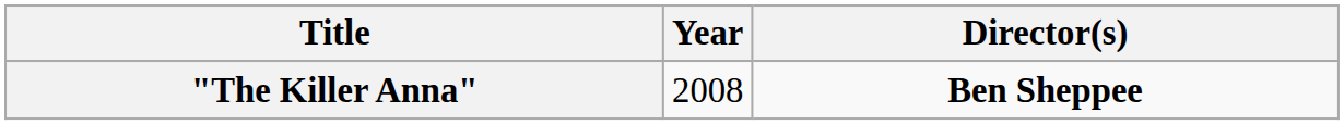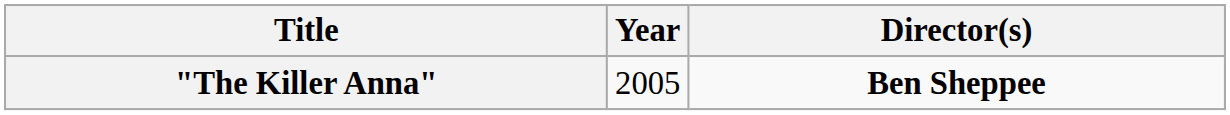 <table class="wikitable plainrowheaders" style="text-align:center;">
 <tr>
 <th scope="col" style="width:18em;">Title</th>
 <th scope="col">Year</th>
 <th scope="col" style="width:16em;">Director(s)</th>
 </tr>
 <tr>
 <th scope="row">"The Killer Anna"</th>
-<td>2008</td>
+<td>2005</td>
 <td><strong>Ben Sheppee</strong></td>
 </tr>
 </table>
